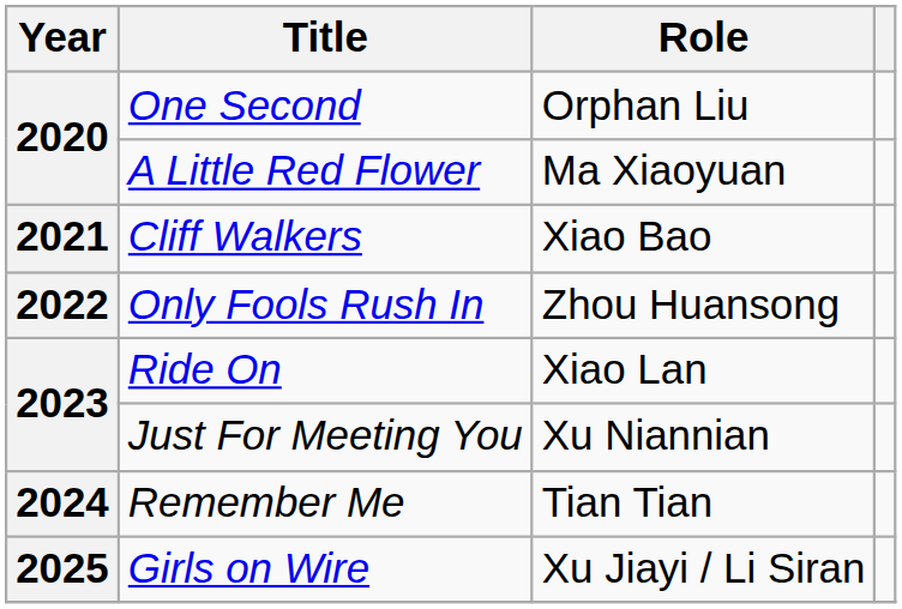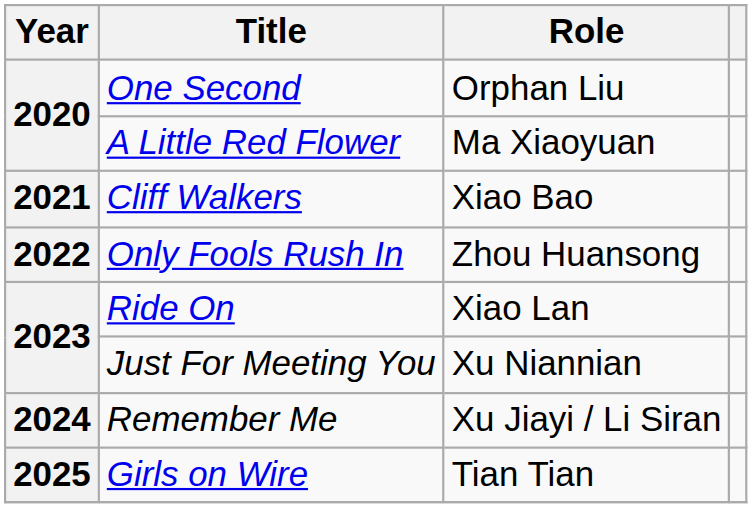 <table class="wikitable sortable plainrowheaders">
 <tr>
 <th>Year</th>
 <th>Title</th>
 <th>Role</th>
 <th scope="col" class="unsortable"></th>
 </tr>
 <tr>
 <th scope="row" rowspan=2>2020</th>
 <td><em><a href='#'>One Second</a></em></td>
 <td>Orphan Liu</td>
 <td style="text-align:center"></td>
 </tr>
 <tr>
 <td><em><a href='#'>A Little Red Flower</a></em></td>
 <td>Ma Xiaoyuan</td>
 <td></td>
 </tr>
 <tr>
 <th scope="row">2021</th>
 <td><em><a href='#'>Cliff Walkers</a></em></td>
 <td>Xiao Bao</td>
 <td></td>
 </tr>
 <tr>
 <th scope="row">2022</th>
 <td><em><a href='#'>Only Fools Rush In</a></em></td>
 <td>Zhou Huansong</td>
 <td></td>
 </tr>
 <tr>
 <th scope="row" rowspan="2">2023</th>
 <td><em><a href='#'>Ride On</a></em></td>
 <td>Xiao Lan</td>
 <td></td>
 </tr>
 <tr>
 <td><em>Just For Meeting You</em></td>
 <td>Xu Niannian</td>
 <td></td>
 </tr>
 <tr>
 <th scope="row">2024</th>
 <td><em>Remember Me</em></td>
-<td>Tian Tian</td>
+<td>Xu Jiayi / Li Siran</td>
 <td></td>
 </tr>
 <tr>
 <th scope="row" rowspan="1">2025</th>
 <td><em><a href='#'>Girls on Wire</a></em></td>
-<td>Xu Jiayi / Li Siran</td>
+<td>Tian Tian</td>
 <td style="text-align:center"></td>
 </tr>
 <tr>
 </tr>
 </table>
